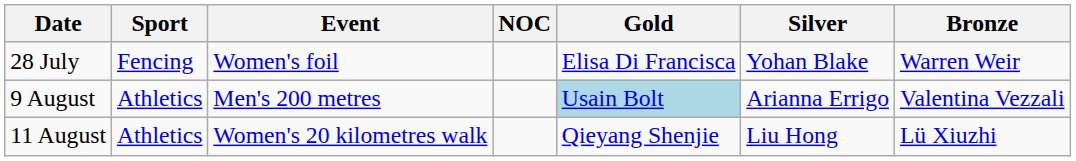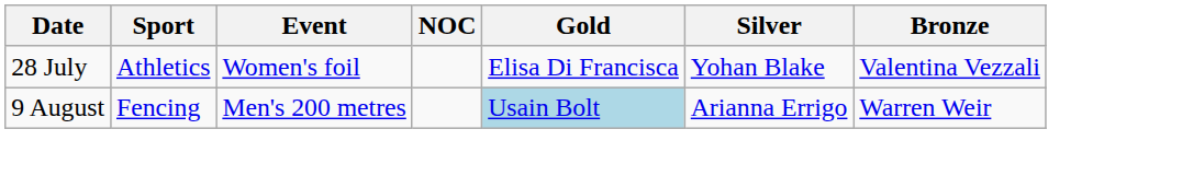 <table class="wikitable">
 <tr>
 <th>Date</th>
 <th>Sport</th>
 <th>Event</th>
 <th>NOC</th>
 <th>Gold</th>
 <th>Silver</th>
 <th>Bronze</th>
 </tr>
 <tr>
 <td>28 July</td>
-<td><a href='#'>Fencing</a></td>
+<td><a href='#'>Athletics</a></td>
 <td><a href='#'>Women's foil</a></td>
 <td></td>
 <td><a href='#'>Elisa Di Francisca</a></td>
 <td><a href='#'>Yohan Blake</a></td>
-<td><a href='#'>Warren Weir</a></td>
+<td><a href='#'>Valentina Vezzali</a></td>
 </tr>
 <tr>
 <td>9 August</td>
-<td><a href='#'>Athletics</a></td>
+<td><a href='#'>Fencing</a></td>
 <td><a href='#'>Men's 200 metres</a></td>
 <td></td>
 <td style="background: lightblue;"><a href='#'>Usain Bolt</a></td>
 <td><a href='#'>Arianna Errigo</a></td>
-<td><a href='#'>Valentina Vezzali</a></td>
-</tr>
-<tr>
-<td>11 August</td>
-<td><a href='#'>Athletics</a></td>
-<td><a href='#'>Women's 20 kilometres walk</a></td>
-<td></td>
-<td><a href='#'>Qieyang Shenjie</a></td>
-<td><a href='#'>Liu Hong</a></td>
-<td><a href='#'>Lü Xiuzhi</a></td>
+<td><a href='#'>Warren Weir</a></td>
 </tr>
 </table>
